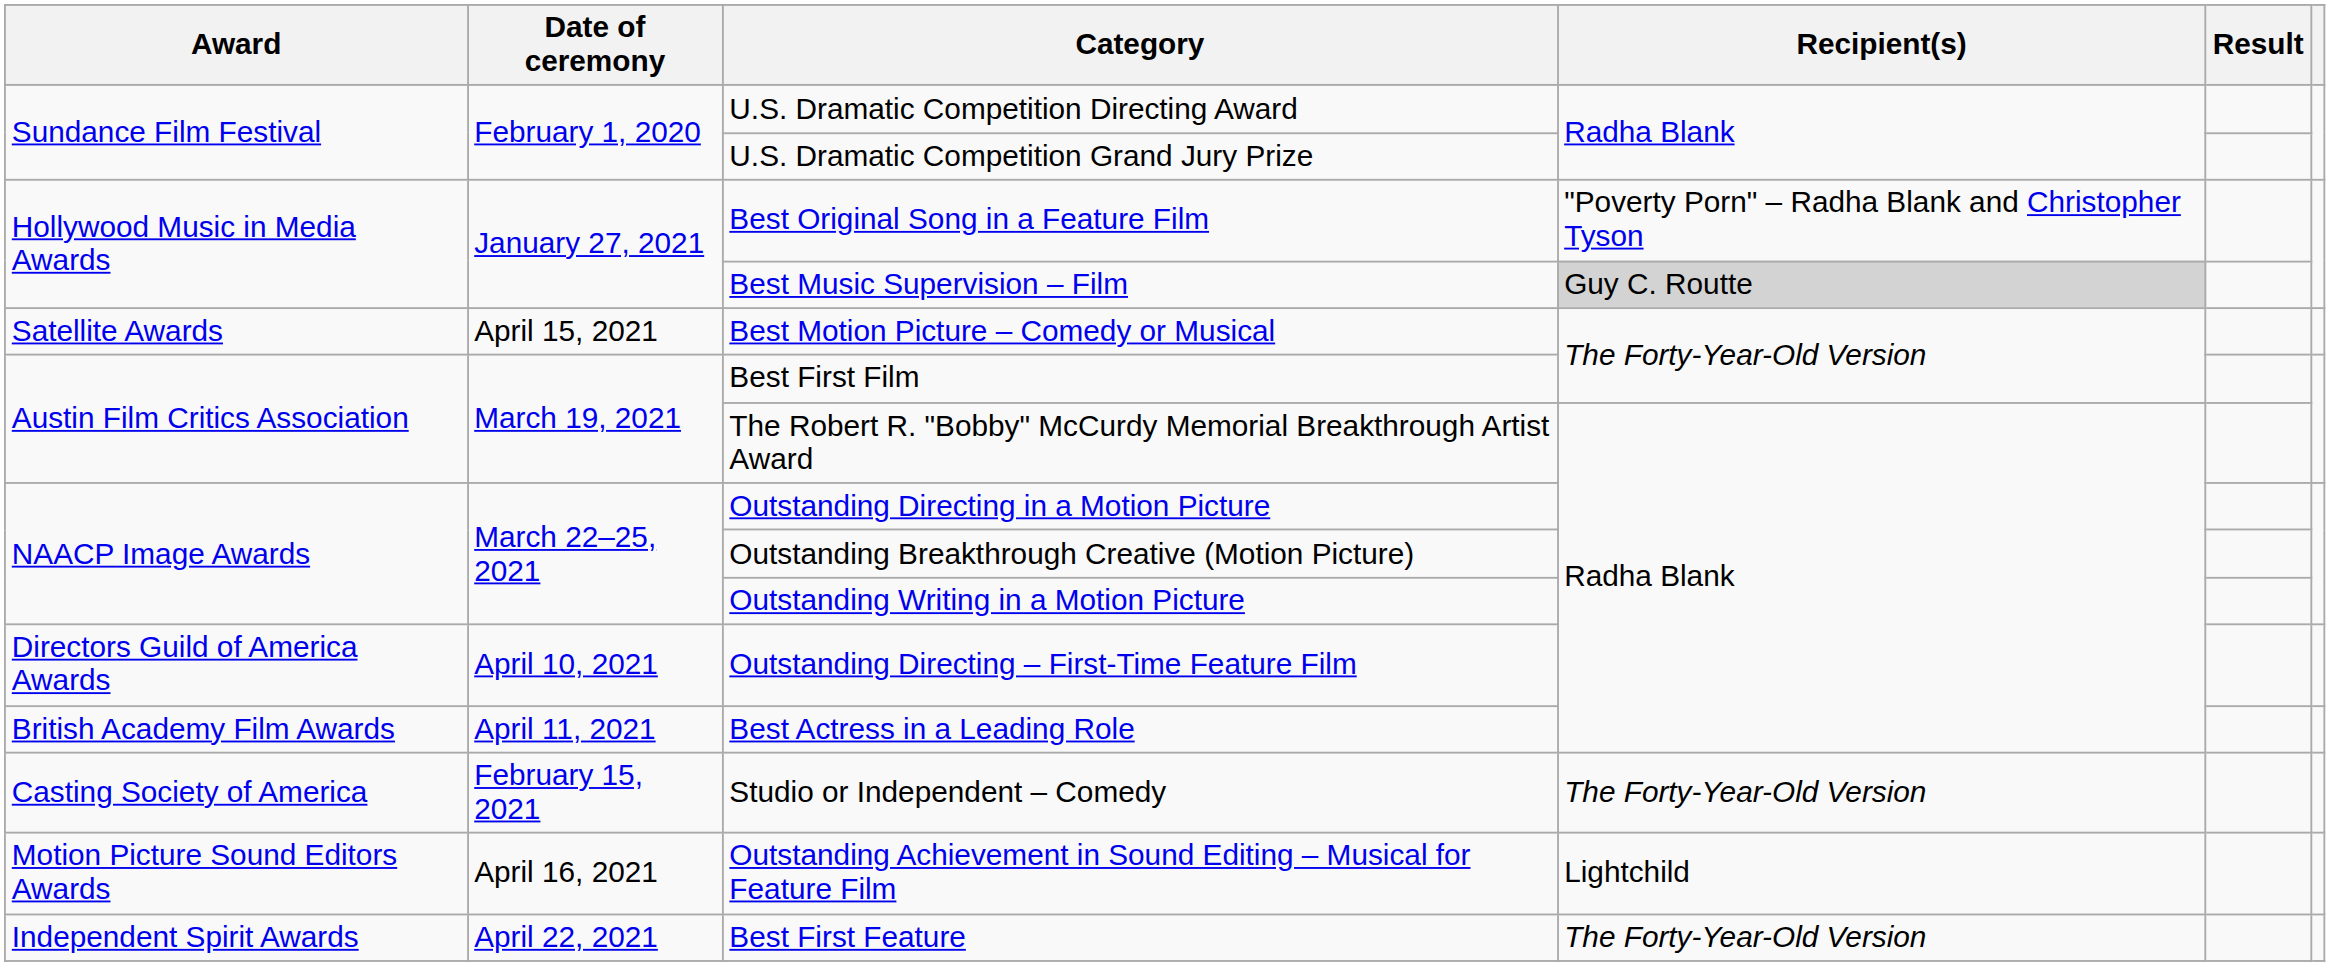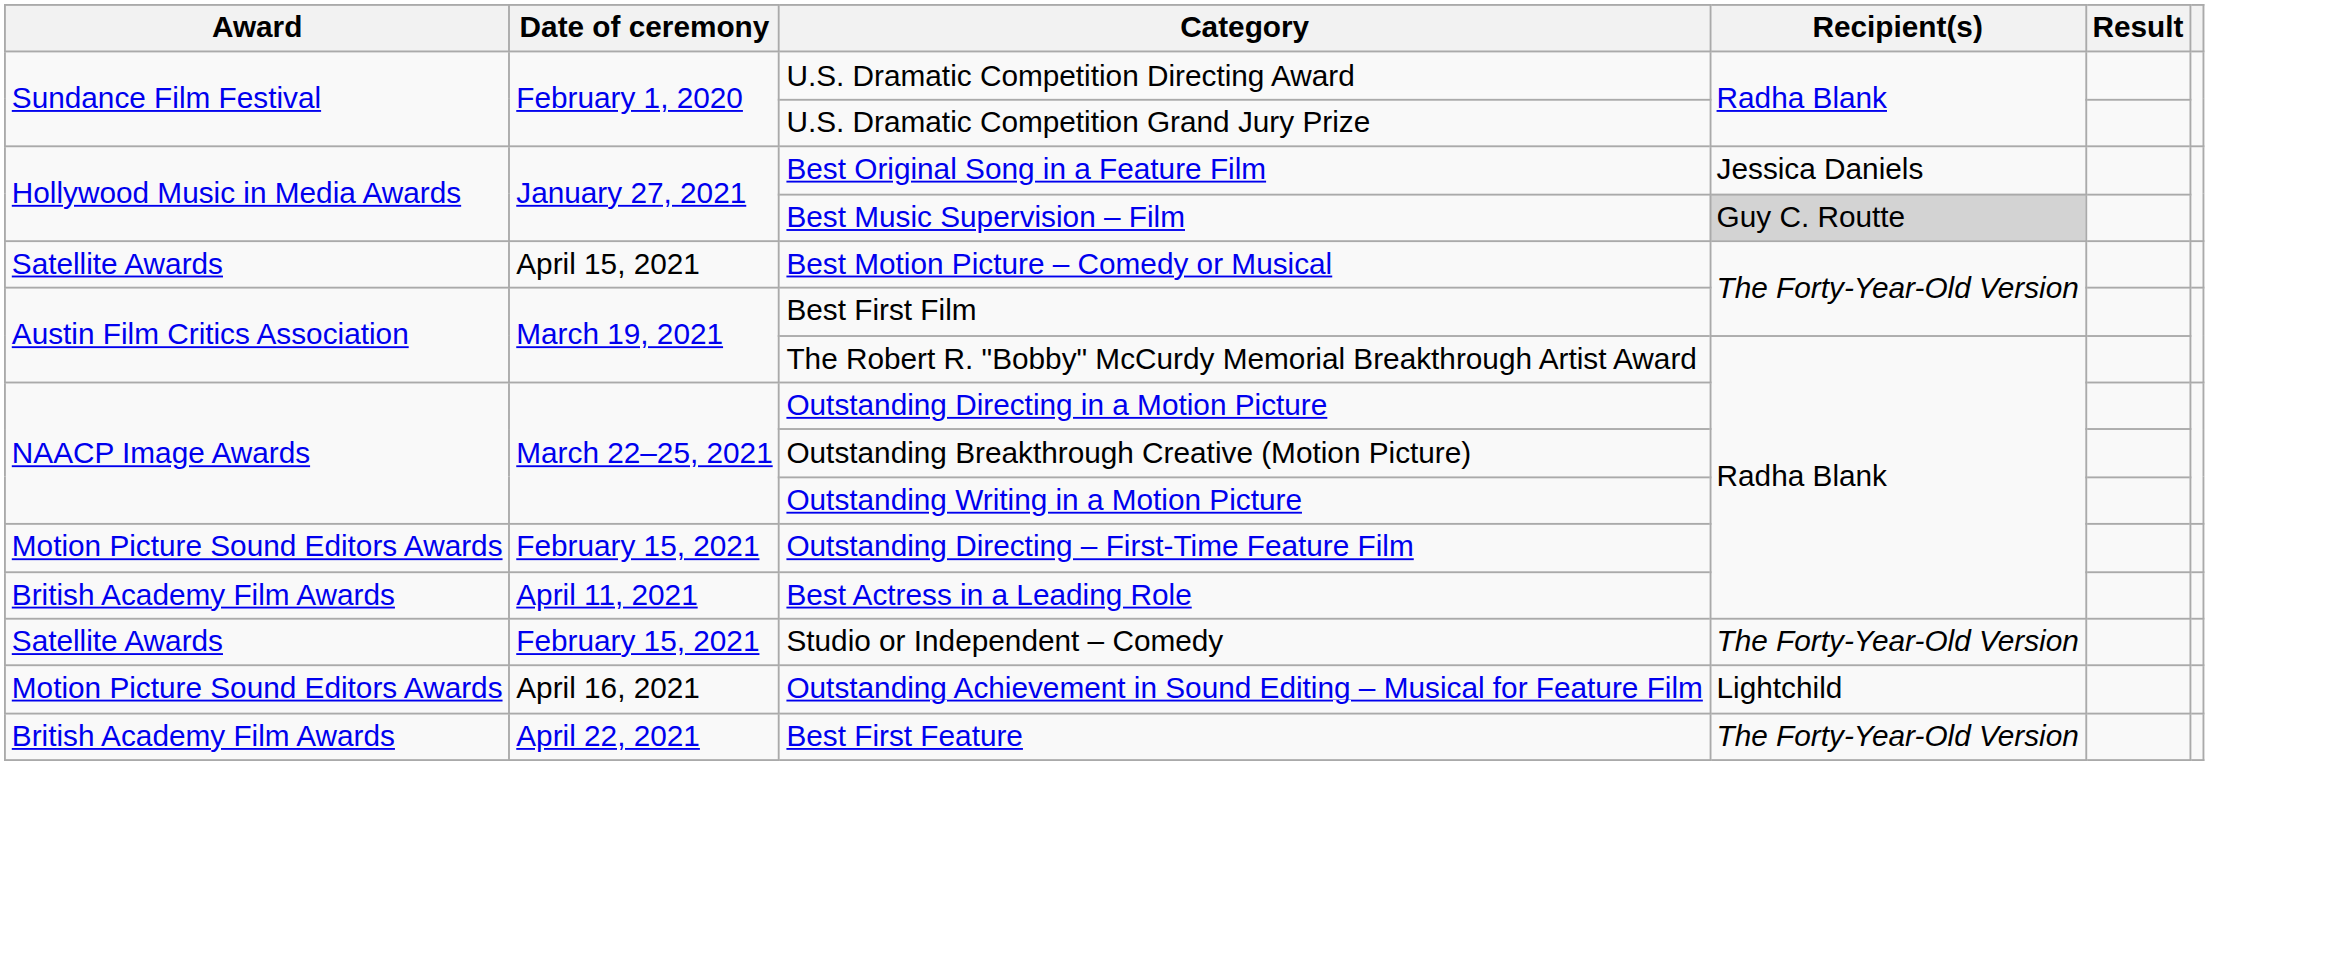 <table class="wikitable sortable plainrowheaders">
 <tr>
 <th scope="col">Award</th>
 <th scope="col">Date of ceremony</th>
 <th scope="col">Category</th>
 <th scope="col">Recipient(s)</th>
 <th scope="col">Result</th>
 <th scope="col" class="unsortable"></th>
 </tr>
 <tr>
 <td rowspan="2"><a href='#'>Sundance Film Festival</a></td>
 <td rowspan="2"><a href='#'>February 1, 2020</a></td>
 <td>U.S. Dramatic Competition Directing Award</td>
 <td rowspan="2"><a href='#'>Radha Blank</a></td>
 <td></td>
 <td rowspan=2 align="center"></td>
 </tr>
 <tr>
 <td>U.S. Dramatic Competition Grand Jury Prize</td>
 <td></td>
 </tr>
 <tr>
 <td rowspan="2"><a href='#'>Hollywood Music in Media Awards</a></td>
 <td rowspan="2"><a href='#'>January 27, 2021</a></td>
 <td><a href='#'>Best Original Song in a Feature Film</a></td>
-<td>"Poverty Porn" – Radha Blank and <a href='#'>Christopher Tyson</a></td>
+<td>Jessica Daniels</td>
 <td></td>
 <td rowspan=2 align="center"></td>
 </tr>
 <tr>
 <td><a href='#'>Best Music Supervision – Film</a></td>
 <td style="background: lightgrey;">Guy C. Routte</td>
 <td></td>
 </tr>
 <tr>
 <td><a href='#'>Satellite Awards</a></td>
 <td>April 15, 2021</td>
 <td><a href='#'>Best Motion Picture – Comedy or Musical</a></td>
 <td rowspan="2"><em>The Forty-Year-Old Version</em></td>
 <td></td>
 <td align="center"></td>
 </tr>
 <tr>
 <td rowspan="2"><a href='#'>Austin Film Critics Association</a></td>
 <td rowspan="2"><a href='#'>March 19, 2021</a></td>
 <td>Best First Film</td>
 <td></td>
 <td rowspan="2" align="center"></td>
 </tr>
 <tr>
 <td>The Robert R. "Bobby" McCurdy Memorial Breakthrough Artist Award</td>
 <td rowspan="6">Radha Blank</td>
 <td></td>
 </tr>
 <tr>
 <td rowspan="3"><a href='#'>NAACP Image Awards</a></td>
 <td rowspan="3"><a href='#'>March 22–25, 2021</a></td>
 <td><a href='#'>Outstanding Directing in a Motion Picture</a></td>
 <td></td>
 <td rowspan=3 align="center"></td>
 </tr>
 <tr>
 <td>Outstanding Breakthrough Creative (Motion Picture)</td>
 <td></td>
 </tr>
 <tr>
 <td><a href='#'>Outstanding Writing in a Motion Picture</a></td>
 <td></td>
 </tr>
 <tr>
-<td><a href='#'>Directors Guild of America Awards</a></td>
-<td><a href='#'>April 10, 2021</a></td>
+<td><a href='#'>Motion Picture Sound Editors Awards</a></td>
+<td><a href='#'>February 15, 2021</a></td>
 <td><a href='#'>Outstanding Directing – First-Time Feature Film</a></td>
 <td></td>
 <td align="center"></td>
 </tr>
 <tr>
 <td><a href='#'>British Academy Film Awards</a></td>
 <td><a href='#'>April 11, 2021</a></td>
 <td><a href='#'>Best Actress in a Leading Role</a></td>
 <td></td>
 <td align="center"></td>
 </tr>
 <tr>
-<td><a href='#'>Casting Society of America</a></td>
+<td><a href='#'>Satellite Awards</a></td>
 <td><a href='#'>February 15, 2021</a></td>
 <td>Studio or Independent – Comedy</td>
 <td><em>The Forty-Year-Old Version</em></td>
 <td></td>
 <td align="center"></td>
 </tr>
 <tr>
 <td><a href='#'>Motion Picture Sound Editors Awards</a></td>
 <td>April 16, 2021</td>
 <td><a href='#'>Outstanding Achievement in Sound Editing – Musical for Feature Film</a></td>
 <td>Lightchild</td>
 <td></td>
 <td align="center"></td>
 </tr>
 <tr>
-<td><a href='#'>Independent Spirit Awards</a></td>
+<td><a href='#'>British Academy Film Awards</a></td>
 <td><a href='#'>April 22, 2021</a></td>
 <td><a href='#'>Best First Feature</a></td>
 <td><em>The Forty-Year-Old Version</em></td>
 <td></td>
 <td align="center"></td>
 </tr>
 </table>
